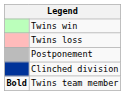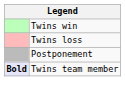 <table class="wikitable" style="font-size:90%">
 <tr>
 <th colspan="2">Legend</th>
 </tr>
 <tr>
 <td bgcolor="#bbffbb"> </td>
 <td>Twins win</td>
 </tr>
 <tr>
 <td bgcolor="#ffbbbb"> </td>
 <td>Twins loss</td>
 </tr>
 <tr>
 <td bgcolor="#bbbbbb"> </td>
 <td>Postponement</td>
 </tr>
 <tr>
-<td bgcolor="#039"> </td>
-<td>Clinched division</td>
-</tr>
-<tr>
-<td><strong>Bold</strong></td>
+<td style="background: lavender;"><strong>Bold</strong></td>
 <td>Twins team member</td>
 </tr>
 </table>
